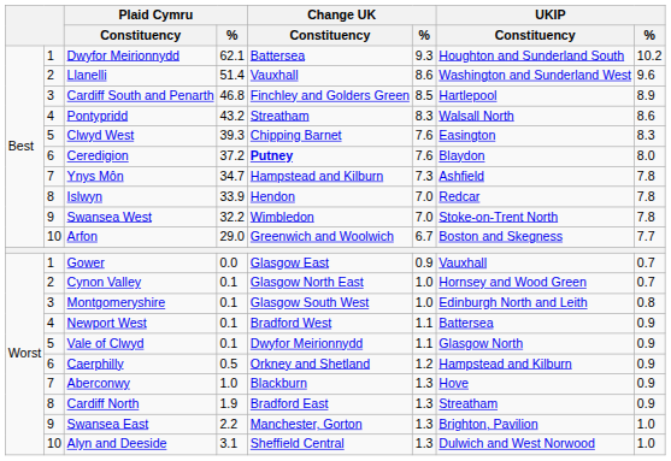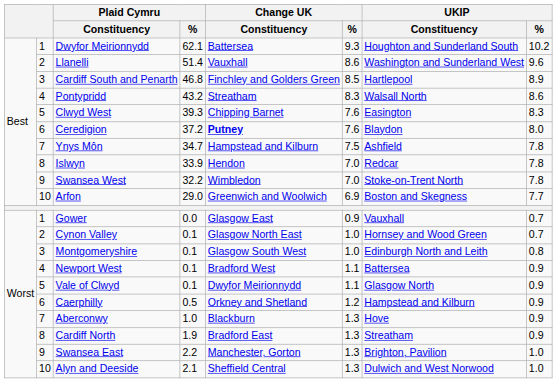 <table class="wikitable">
 <tr>
 <th colspan="2" rowspan="2"></th>
 <th colspan="2">Plaid Cymru</th>
 <th colspan="2">Change UK</th>
 <th colspan="2">UKIP</th>
 </tr>
 <tr>
 <th style="text-align:center;">Constituency</th>
 <th style="text-align:center;">%</th>
 <th>Constituency</th>
 <th>%</th>
 <th>Constituency</th>
 <th>%</th>
 </tr>
 <tr>
 <td rowspan="10">Best</td>
 <td>1</td>
 <td><a href='#'>Dwyfor Meirionnydd</a></td>
 <td>62.1</td>
 <td><a href='#'>Battersea</a></td>
 <td>9.3</td>
 <td><a href='#'>Houghton and Sunderland South</a></td>
 <td>10.2</td>
 </tr>
 <tr>
 <td>2</td>
 <td><a href='#'>Llanelli</a></td>
 <td>51.4</td>
 <td><a href='#'>Vauxhall</a></td>
 <td>8.6</td>
 <td><a href='#'>Washington and Sunderland West</a></td>
 <td>9.6</td>
 </tr>
 <tr>
 <td>3</td>
 <td><a href='#'>Cardiff South and Penarth</a></td>
 <td>46.8</td>
 <td><a href='#'>Finchley and Golders Green</a></td>
 <td>8.5</td>
 <td><a href='#'>Hartlepool</a></td>
 <td>8.9</td>
 </tr>
 <tr>
 <td>4</td>
 <td><a href='#'>Pontypridd</a></td>
 <td>43.2</td>
 <td><a href='#'>Streatham</a></td>
 <td>8.3</td>
 <td><a href='#'>Walsall North</a></td>
 <td>8.6</td>
 </tr>
 <tr>
 <td>5</td>
 <td><a href='#'>Clwyd West</a></td>
 <td>39.3</td>
 <td><a href='#'>Chipping Barnet</a></td>
 <td>7.6</td>
 <td><a href='#'>Easington</a></td>
 <td>8.3</td>
 </tr>
 <tr>
 <td>6</td>
 <td><a href='#'>Ceredigion</a></td>
 <td>37.2</td>
 <td><strong><a href='#'>Putney</a></strong></td>
 <td>7.6</td>
 <td><a href='#'>Blaydon</a></td>
 <td>8.0</td>
 </tr>
 <tr>
 <td>7</td>
 <td><a href='#'>Ynys Môn</a></td>
 <td>34.7</td>
 <td><a href='#'>Hampstead and Kilburn</a></td>
-<td>7.3</td>
+<td>7.5</td>
 <td><a href='#'>Ashfield</a></td>
 <td>7.8</td>
 </tr>
 <tr>
 <td>8</td>
 <td><a href='#'>Islwyn</a></td>
 <td>33.9</td>
 <td><a href='#'>Hendon</a></td>
 <td>7.0</td>
 <td><a href='#'>Redcar</a></td>
 <td>7.8</td>
 </tr>
 <tr>
 <td>9</td>
 <td><a href='#'>Swansea West</a></td>
 <td>32.2</td>
 <td><a href='#'>Wimbledon</a></td>
 <td>7.0</td>
 <td><a href='#'>Stoke-on-Trent North</a></td>
 <td>7.8</td>
 </tr>
 <tr>
 <td>10</td>
 <td><a href='#'>Arfon</a></td>
 <td>29.0</td>
 <td><a href='#'>Greenwich and Woolwich</a></td>
-<td>6.7</td>
+<td>6.9</td>
 <td><a href='#'>Boston and Skegness</a></td>
 <td>7.7</td>
 </tr>
 <tr>
 <th colspan="8"></th>
 </tr>
 <tr>
 <td rowspan="10">Worst</td>
 <td>1</td>
 <td><a href='#'>Gower</a></td>
 <td>0.0</td>
 <td><a href='#'>Glasgow East</a></td>
 <td>0.9</td>
 <td><a href='#'>Vauxhall</a></td>
 <td>0.7</td>
 </tr>
 <tr>
 <td>2</td>
 <td><a href='#'>Cynon Valley</a></td>
 <td>0.1</td>
 <td><a href='#'>Glasgow North East</a></td>
 <td>1.0</td>
 <td><a href='#'>Hornsey and Wood Green</a></td>
 <td>0.7</td>
 </tr>
 <tr>
 <td>3</td>
 <td><a href='#'>Montgomeryshire</a></td>
 <td>0.1</td>
 <td><a href='#'>Glasgow South West</a></td>
 <td>1.0</td>
 <td><a href='#'>Edinburgh North and Leith</a></td>
 <td>0.8</td>
 </tr>
 <tr>
 <td>4</td>
 <td><a href='#'>Newport West</a></td>
 <td>0.1</td>
 <td><a href='#'>Bradford West</a></td>
 <td>1.1</td>
 <td><a href='#'>Battersea</a></td>
 <td>0.9</td>
 </tr>
 <tr>
 <td>5</td>
 <td><a href='#'>Vale of Clwyd</a></td>
 <td>0.1</td>
 <td><a href='#'>Dwyfor Meirionnydd</a></td>
 <td>1.1</td>
 <td><a href='#'>Glasgow North</a></td>
 <td>0.9</td>
 </tr>
 <tr>
 <td>6</td>
 <td><a href='#'>Caerphilly</a></td>
 <td>0.5</td>
 <td><a href='#'>Orkney and Shetland</a></td>
 <td>1.2</td>
 <td><a href='#'>Hampstead and Kilburn</a></td>
 <td>0.9</td>
 </tr>
 <tr>
 <td>7</td>
 <td><a href='#'>Aberconwy</a></td>
 <td>1.0</td>
 <td><a href='#'>Blackburn</a></td>
 <td>1.3</td>
 <td><a href='#'>Hove</a></td>
 <td>0.9</td>
 </tr>
 <tr>
 <td>8</td>
 <td><a href='#'>Cardiff North</a></td>
 <td>1.9</td>
 <td><a href='#'>Bradford East</a></td>
 <td>1.3</td>
 <td><a href='#'>Streatham</a></td>
 <td>0.9</td>
 </tr>
 <tr>
 <td>9</td>
 <td><a href='#'>Swansea East</a></td>
 <td>2.2</td>
 <td><a href='#'>Manchester, Gorton</a></td>
 <td>1.3</td>
 <td><a href='#'>Brighton, Pavilion</a></td>
 <td>1.0</td>
 </tr>
 <tr>
 <td>10</td>
 <td><a href='#'>Alyn and Deeside</a></td>
-<td>3.1</td>
+<td>2.1</td>
 <td><a href='#'>Sheffield Central</a></td>
 <td>1.3</td>
 <td><a href='#'>Dulwich and West Norwood</a></td>
 <td>1.0</td>
 </tr>
 </table>
